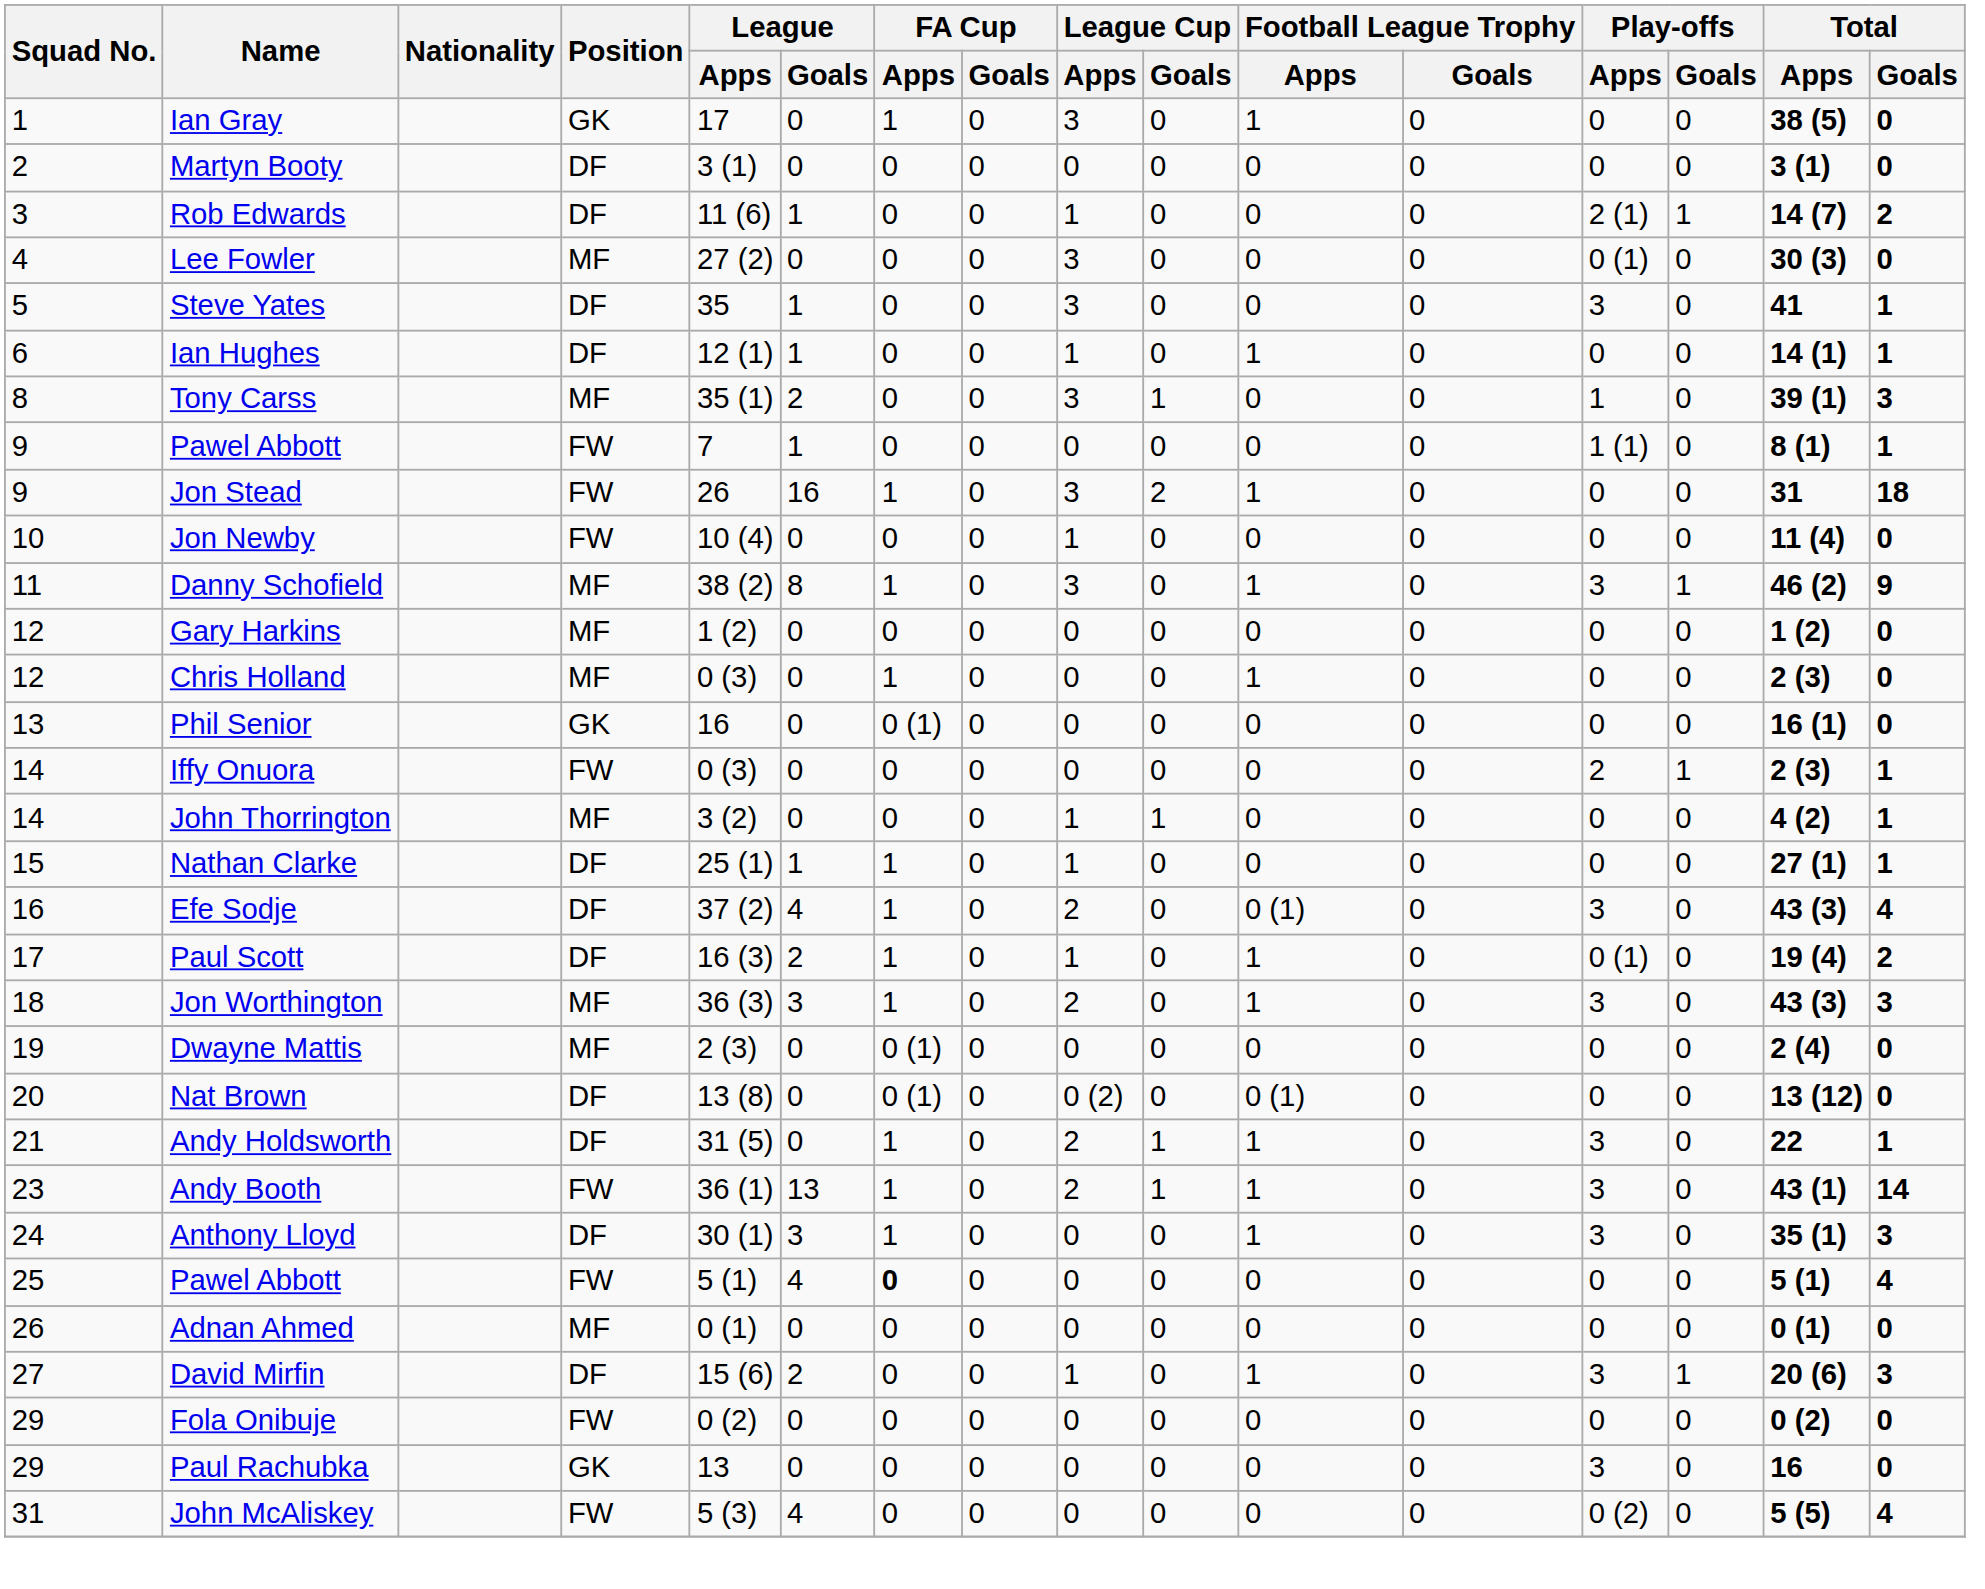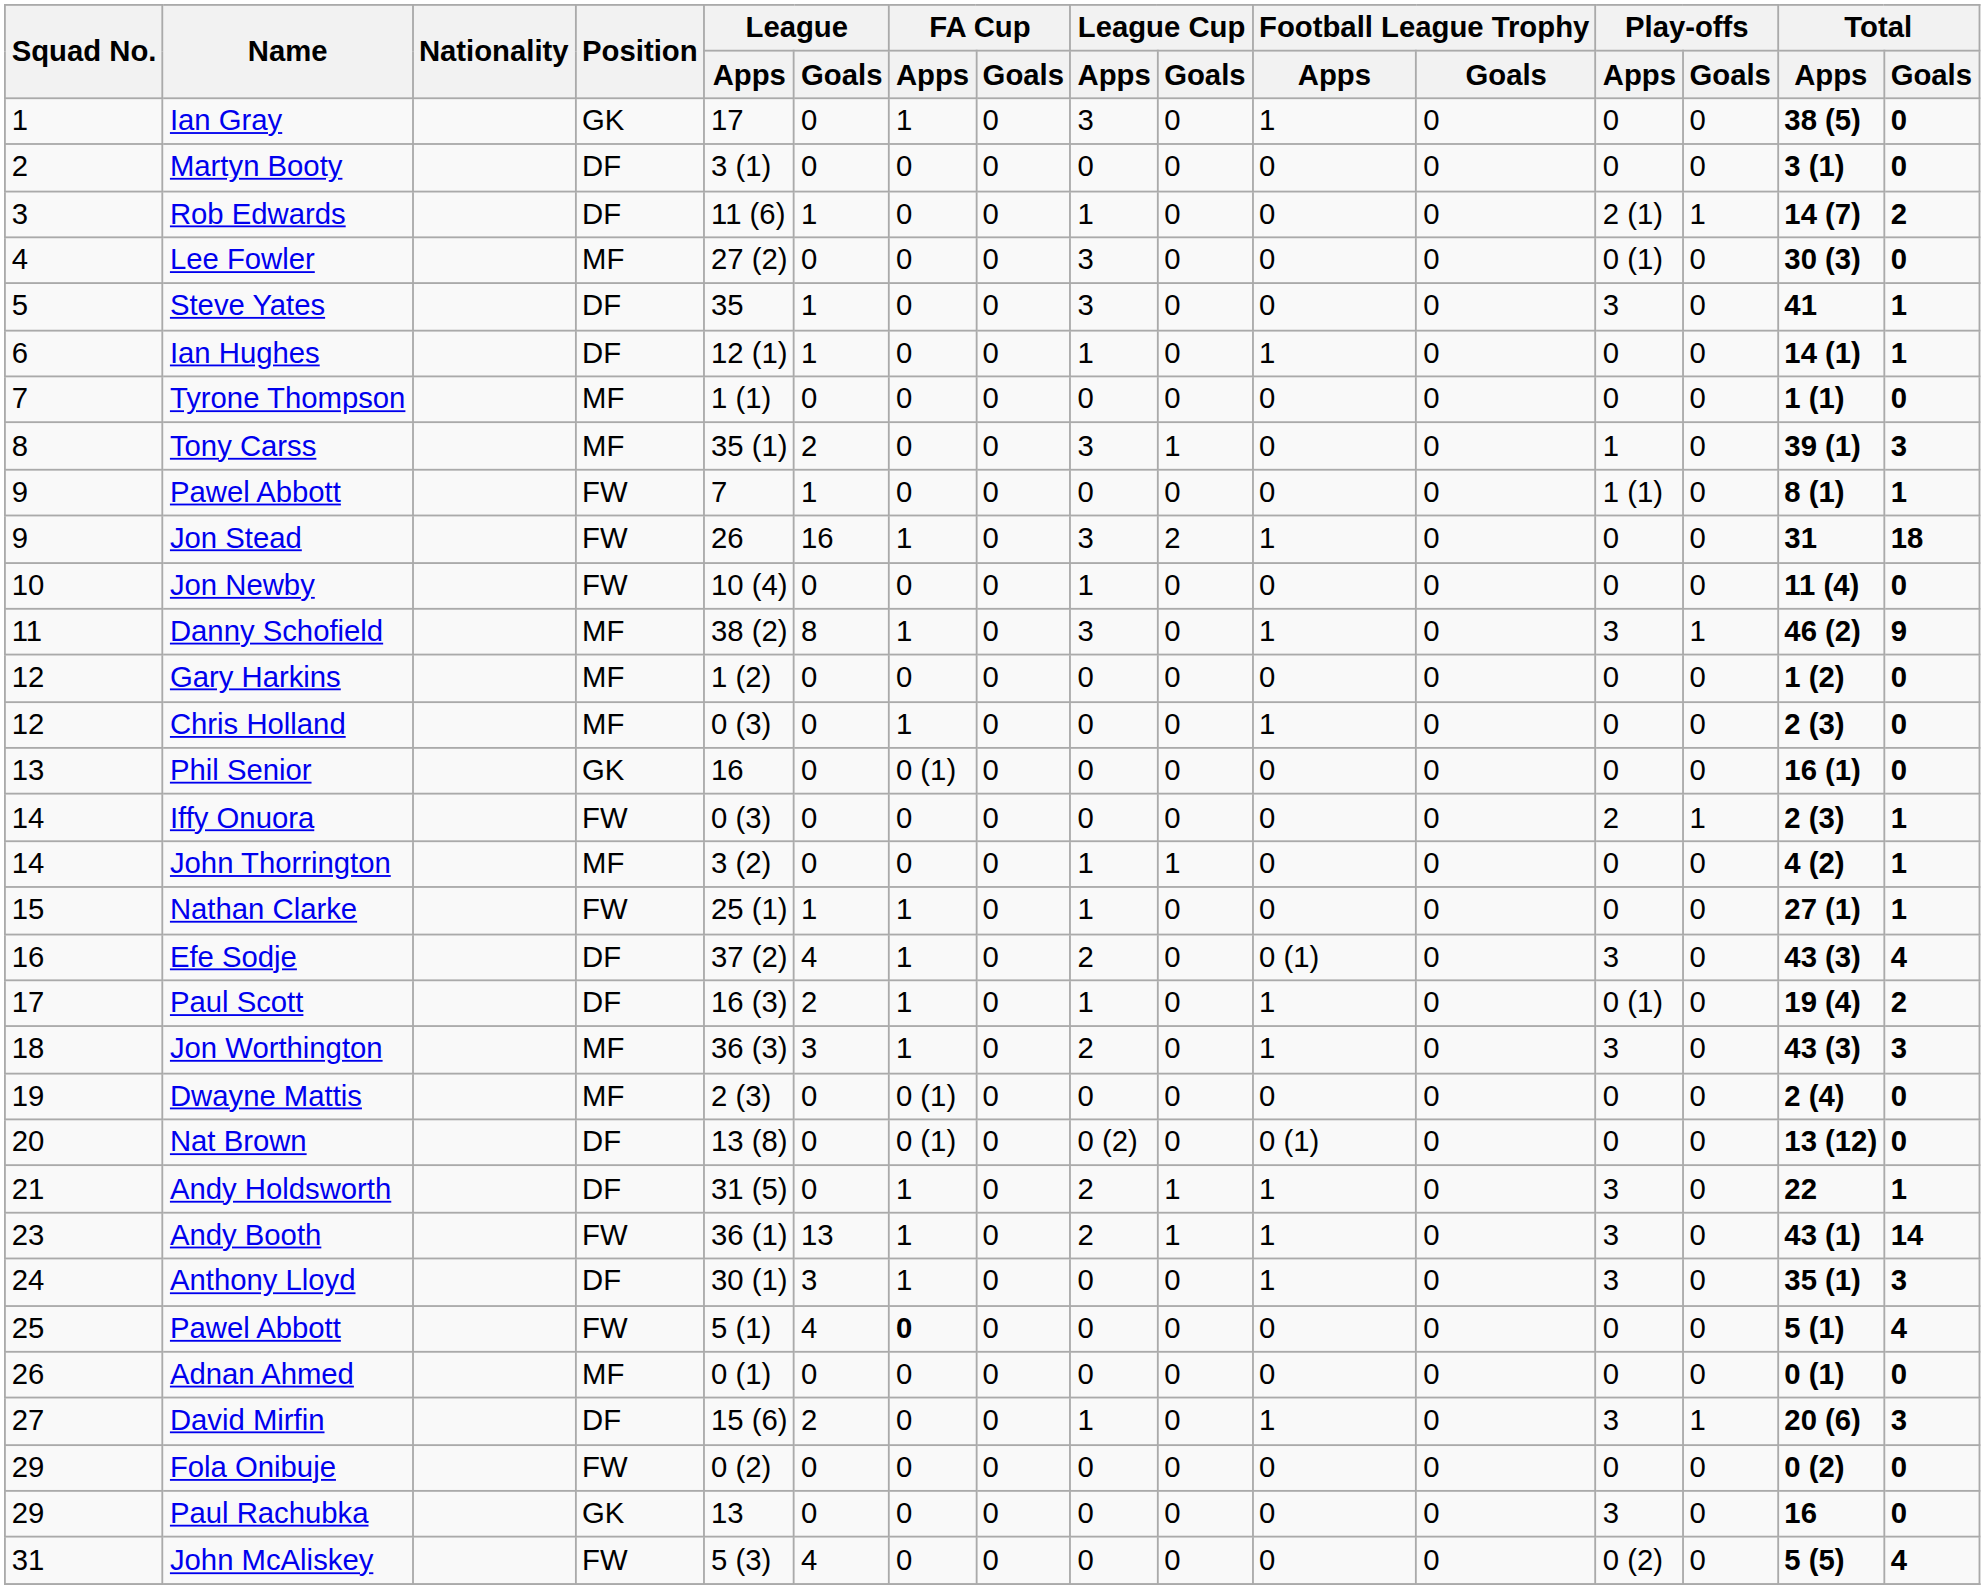 <table class="wikitable sortable">
 <tr>
 <th scope=col rowspan=2>Squad No.</th>
 <th scope=col rowspan=2>Name</th>
 <th scope=col rowspan=2>Nationality</th>
 <th scope=col rowspan=2>Position</th>
 <th colspan=2>League</th>
 <th colspan=2>FA Cup</th>
 <th colspan=2>League Cup</th>
 <th colspan=2>Football League Trophy</th>
 <th colspan=2>Play-offs</th>
 <th colspan=2>Total</th>
 </tr>
 <tr>
 <th>Apps</th>
 <th>Goals</th>
 <th>Apps</th>
 <th>Goals</th>
 <th>Apps</th>
 <th>Goals</th>
 <th>Apps</th>
 <th>Goals</th>
 <th>Apps</th>
 <th>Goals</th>
 <th>Apps</th>
 <th>Goals</th>
 </tr>
 <tr>
 <td>1</td>
 <td><a href='#'>Ian Gray</a></td>
 <td></td>
 <td>GK</td>
 <td>17</td>
 <td>0</td>
 <td>1</td>
 <td>0</td>
 <td>3</td>
 <td>0</td>
 <td>1</td>
 <td>0</td>
 <td>0</td>
 <td>0</td>
 <td><strong>38 (5)</strong></td>
 <td><strong>0</strong></td>
 </tr>
 <tr>
 <td>2</td>
 <td><a href='#'>Martyn Booty</a></td>
 <td></td>
 <td>DF</td>
 <td>3 (1)</td>
 <td>0</td>
 <td>0</td>
 <td>0</td>
 <td>0</td>
 <td>0</td>
 <td>0</td>
 <td>0</td>
 <td>0</td>
 <td>0</td>
 <td><strong>3 (1)</strong></td>
 <td><strong>0</strong></td>
 </tr>
 <tr>
 <td>3</td>
 <td><a href='#'>Rob Edwards</a></td>
 <td></td>
 <td>DF</td>
 <td>11 (6)</td>
 <td>1</td>
 <td>0</td>
 <td>0</td>
 <td>1</td>
 <td>0</td>
 <td>0</td>
 <td>0</td>
 <td>2 (1)</td>
 <td>1</td>
 <td><strong>14 (7)</strong></td>
 <td><strong>2</strong></td>
 </tr>
 <tr>
 <td>4</td>
 <td><a href='#'>Lee Fowler</a></td>
 <td></td>
 <td>MF</td>
 <td>27 (2)</td>
 <td>0</td>
 <td>0</td>
 <td>0</td>
 <td>3</td>
 <td>0</td>
 <td>0</td>
 <td>0</td>
 <td>0 (1)</td>
 <td>0</td>
 <td><strong>30 (3)</strong></td>
 <td><strong>0</strong></td>
 </tr>
 <tr>
 <td>5</td>
 <td><a href='#'>Steve Yates</a></td>
 <td></td>
 <td>DF</td>
 <td>35</td>
 <td>1</td>
 <td>0</td>
 <td>0</td>
 <td>3</td>
 <td>0</td>
 <td>0</td>
 <td>0</td>
 <td>3</td>
 <td>0</td>
 <td><strong>41</strong></td>
 <td><strong>1</strong></td>
 </tr>
 <tr>
 <td>6</td>
 <td><a href='#'>Ian Hughes</a></td>
 <td></td>
 <td>DF</td>
 <td>12 (1)</td>
 <td>1</td>
 <td>0</td>
 <td>0</td>
 <td>1</td>
 <td>0</td>
 <td>1</td>
 <td>0</td>
 <td>0</td>
 <td>0</td>
 <td><strong>14 (1)</strong></td>
 <td><strong>1</strong></td>
+</tr>
+<tr>
+<td>7</td>
+<td><a href='#'>Tyrone Thompson</a></td>
+<td></td>
+<td>MF</td>
+<td>1 (1)</td>
+<td>0</td>
+<td>0</td>
+<td>0</td>
+<td>0</td>
+<td>0</td>
+<td>0</td>
+<td>0</td>
+<td>0</td>
+<td>0</td>
+<td><strong>1 (1)</strong></td>
+<td><strong>0</strong></td>
 </tr>
 <tr>
 <td>8</td>
 <td><a href='#'>Tony Carss</a></td>
 <td></td>
 <td>MF</td>
 <td>35 (1)</td>
 <td>2</td>
 <td>0</td>
 <td>0</td>
 <td>3</td>
 <td>1</td>
 <td>0</td>
 <td>0</td>
 <td>1</td>
 <td>0</td>
 <td><strong>39 (1)</strong></td>
 <td><strong>3</strong></td>
 </tr>
 <tr>
 <td>9</td>
 <td><a href='#'>Pawel Abbott</a></td>
 <td></td>
 <td>FW</td>
 <td>7</td>
 <td>1</td>
 <td>0</td>
 <td>0</td>
 <td>0</td>
 <td>0</td>
 <td>0</td>
 <td>0</td>
 <td>1 (1)</td>
 <td>0</td>
 <td><strong>8 (1)</strong></td>
 <td><strong>1</strong></td>
 </tr>
 <tr>
 <td>9</td>
 <td><a href='#'>Jon Stead</a></td>
 <td></td>
 <td>FW</td>
 <td>26</td>
 <td>16</td>
 <td>1</td>
 <td>0</td>
 <td>3</td>
 <td>2</td>
 <td>1</td>
 <td>0</td>
 <td>0</td>
 <td>0</td>
 <td><strong>31</strong></td>
 <td><strong>18</strong></td>
 </tr>
 <tr>
 <td>10</td>
 <td><a href='#'>Jon Newby</a></td>
 <td></td>
 <td>FW</td>
 <td>10 (4)</td>
 <td>0</td>
 <td>0</td>
 <td>0</td>
 <td>1</td>
 <td>0</td>
 <td>0</td>
 <td>0</td>
 <td>0</td>
 <td>0</td>
 <td><strong>11 (4)</strong></td>
 <td><strong>0</strong></td>
 </tr>
 <tr>
 <td>11</td>
 <td><a href='#'>Danny Schofield</a></td>
 <td></td>
 <td>MF</td>
 <td>38 (2)</td>
 <td>8</td>
 <td>1</td>
 <td>0</td>
 <td>3</td>
 <td>0</td>
 <td>1</td>
 <td>0</td>
 <td>3</td>
 <td>1</td>
 <td><strong>46 (2)</strong></td>
 <td><strong>9</strong></td>
 </tr>
 <tr>
 <td>12</td>
 <td><a href='#'>Gary Harkins</a></td>
 <td></td>
 <td>MF</td>
 <td>1 (2)</td>
 <td>0</td>
 <td>0</td>
 <td>0</td>
 <td>0</td>
 <td>0</td>
 <td>0</td>
 <td>0</td>
 <td>0</td>
 <td>0</td>
 <td><strong>1 (2)</strong></td>
 <td><strong>0</strong></td>
 </tr>
 <tr>
 <td>12</td>
 <td><a href='#'>Chris Holland</a></td>
 <td></td>
 <td>MF</td>
 <td>0 (3)</td>
 <td>0</td>
 <td>1</td>
 <td>0</td>
 <td>0</td>
 <td>0</td>
 <td>1</td>
 <td>0</td>
 <td>0</td>
 <td>0</td>
 <td><strong>2 (3)</strong></td>
 <td><strong>0</strong></td>
 </tr>
 <tr>
 <td>13</td>
 <td><a href='#'>Phil Senior</a></td>
 <td></td>
 <td>GK</td>
 <td>16</td>
 <td>0</td>
 <td>0 (1)</td>
 <td>0</td>
 <td>0</td>
 <td>0</td>
 <td>0</td>
 <td>0</td>
 <td>0</td>
 <td>0</td>
 <td><strong>16 (1)</strong></td>
 <td><strong>0</strong></td>
 </tr>
 <tr>
 <td>14</td>
 <td><a href='#'>Iffy Onuora</a></td>
 <td></td>
 <td>FW</td>
 <td>0 (3)</td>
 <td>0</td>
 <td>0</td>
 <td>0</td>
 <td>0</td>
 <td>0</td>
 <td>0</td>
 <td>0</td>
 <td>2</td>
 <td>1</td>
 <td><strong>2 (3)</strong></td>
 <td><strong>1</strong></td>
 </tr>
 <tr>
 <td>14</td>
 <td><a href='#'>John Thorrington</a></td>
 <td></td>
 <td>MF</td>
 <td>3 (2)</td>
 <td>0</td>
 <td>0</td>
 <td>0</td>
 <td>1</td>
 <td>1</td>
 <td>0</td>
 <td>0</td>
 <td>0</td>
 <td>0</td>
 <td><strong>4 (2)</strong></td>
 <td><strong>1</strong></td>
 </tr>
 <tr>
 <td>15</td>
 <td><a href='#'>Nathan Clarke</a></td>
 <td></td>
-<td>DF</td>
+<td>FW</td>
 <td>25 (1)</td>
 <td>1</td>
 <td>1</td>
 <td>0</td>
 <td>1</td>
 <td>0</td>
 <td>0</td>
 <td>0</td>
 <td>0</td>
 <td>0</td>
 <td><strong>27 (1)</strong></td>
 <td><strong>1</strong></td>
 </tr>
 <tr>
 <td>16</td>
 <td><a href='#'>Efe Sodje</a></td>
 <td></td>
 <td>DF</td>
 <td>37 (2)</td>
 <td>4</td>
 <td>1</td>
 <td>0</td>
 <td>2</td>
 <td>0</td>
 <td>0 (1)</td>
 <td>0</td>
 <td>3</td>
 <td>0</td>
 <td><strong>43 (3)</strong></td>
 <td><strong>4</strong></td>
 </tr>
 <tr>
 <td>17</td>
 <td><a href='#'>Paul Scott</a></td>
 <td></td>
 <td>DF</td>
 <td>16 (3)</td>
 <td>2</td>
 <td>1</td>
 <td>0</td>
 <td>1</td>
 <td>0</td>
 <td>1</td>
 <td>0</td>
 <td>0 (1)</td>
 <td>0</td>
 <td><strong>19 (4)</strong></td>
 <td><strong>2</strong></td>
 </tr>
 <tr>
 <td>18</td>
 <td><a href='#'>Jon Worthington</a></td>
 <td></td>
 <td>MF</td>
 <td>36 (3)</td>
 <td>3</td>
 <td>1</td>
 <td>0</td>
 <td>2</td>
 <td>0</td>
 <td>1</td>
 <td>0</td>
 <td>3</td>
 <td>0</td>
 <td><strong>43 (3)</strong></td>
 <td><strong>3</strong></td>
 </tr>
 <tr>
 <td>19</td>
 <td><a href='#'>Dwayne Mattis</a></td>
 <td></td>
 <td>MF</td>
 <td>2 (3)</td>
 <td>0</td>
 <td>0 (1)</td>
 <td>0</td>
 <td>0</td>
 <td>0</td>
 <td>0</td>
 <td>0</td>
 <td>0</td>
 <td>0</td>
 <td><strong>2 (4)</strong></td>
 <td><strong>0</strong></td>
 </tr>
 <tr>
 <td>20</td>
 <td><a href='#'>Nat Brown</a></td>
 <td></td>
 <td>DF</td>
 <td>13 (8)</td>
 <td>0</td>
 <td>0 (1)</td>
 <td>0</td>
 <td>0 (2)</td>
 <td>0</td>
 <td>0 (1)</td>
 <td>0</td>
 <td>0</td>
 <td>0</td>
 <td><strong>13 (12)</strong></td>
 <td><strong>0</strong></td>
 </tr>
 <tr>
 <td>21</td>
 <td><a href='#'>Andy Holdsworth</a></td>
 <td></td>
 <td>DF</td>
 <td>31 (5)</td>
 <td>0</td>
 <td>1</td>
 <td>0</td>
 <td>2</td>
 <td>1</td>
 <td>1</td>
 <td>0</td>
 <td>3</td>
 <td>0</td>
 <td><strong>22</strong></td>
 <td><strong>1</strong></td>
 </tr>
 <tr>
 <td>23</td>
 <td><a href='#'>Andy Booth</a></td>
 <td></td>
 <td>FW</td>
 <td>36 (1)</td>
 <td>13</td>
 <td>1</td>
 <td>0</td>
 <td>2</td>
 <td>1</td>
 <td>1</td>
 <td>0</td>
 <td>3</td>
 <td>0</td>
 <td><strong>43 (1)</strong></td>
 <td><strong>14</strong></td>
 </tr>
 <tr>
 <td>24</td>
 <td><a href='#'>Anthony Lloyd</a></td>
 <td></td>
 <td>DF</td>
 <td>30 (1)</td>
 <td>3</td>
 <td>1</td>
 <td>0</td>
 <td>0</td>
 <td>0</td>
 <td>1</td>
 <td>0</td>
 <td>3</td>
 <td>0</td>
 <td><strong>35 (1)</strong></td>
 <td><strong>3</strong></td>
 </tr>
 <tr>
 <td>25</td>
 <td><a href='#'>Pawel Abbott</a></td>
 <td></td>
 <td>FW</td>
 <td>5 (1)</td>
 <td>4</td>
 <td><strong>0</strong></td>
 <td>0</td>
 <td>0</td>
 <td>0</td>
 <td>0</td>
 <td>0</td>
 <td>0</td>
 <td>0</td>
 <td><strong>5 (1)</strong></td>
 <td><strong>4</strong></td>
 </tr>
 <tr>
 <td>26</td>
 <td><a href='#'>Adnan Ahmed</a></td>
 <td></td>
 <td>MF</td>
 <td>0 (1)</td>
 <td>0</td>
 <td>0</td>
 <td>0</td>
 <td>0</td>
 <td>0</td>
 <td>0</td>
 <td>0</td>
 <td>0</td>
 <td>0</td>
 <td><strong>0 (1)</strong></td>
 <td><strong>0</strong></td>
 </tr>
 <tr>
 <td>27</td>
 <td><a href='#'>David Mirfin</a></td>
 <td></td>
 <td>DF</td>
 <td>15 (6)</td>
 <td>2</td>
 <td>0</td>
 <td>0</td>
 <td>1</td>
 <td>0</td>
 <td>1</td>
 <td>0</td>
 <td>3</td>
 <td>1</td>
 <td><strong>20 (6)</strong></td>
 <td><strong>3</strong></td>
 </tr>
 <tr>
 <td>29</td>
 <td><a href='#'>Fola Onibuje</a></td>
 <td></td>
 <td>FW</td>
 <td>0 (2)</td>
 <td>0</td>
 <td>0</td>
 <td>0</td>
 <td>0</td>
 <td>0</td>
 <td>0</td>
 <td>0</td>
 <td>0</td>
 <td>0</td>
 <td><strong>0 (2)</strong></td>
 <td><strong>0</strong></td>
 </tr>
 <tr>
 <td>29</td>
 <td><a href='#'>Paul Rachubka</a></td>
 <td></td>
 <td>GK</td>
 <td>13</td>
 <td>0</td>
 <td>0</td>
 <td>0</td>
 <td>0</td>
 <td>0</td>
 <td>0</td>
 <td>0</td>
 <td>3</td>
 <td>0</td>
 <td><strong>16</strong></td>
 <td><strong>0</strong></td>
 </tr>
 <tr>
 <td>31</td>
 <td><a href='#'>John McAliskey</a></td>
 <td></td>
 <td>FW</td>
 <td>5 (3)</td>
 <td>4</td>
 <td>0</td>
 <td>0</td>
 <td>0</td>
 <td>0</td>
 <td>0</td>
 <td>0</td>
 <td>0 (2)</td>
 <td>0</td>
 <td><strong>5 (5)</strong></td>
 <td><strong>4</strong></td>
 </tr>
 <tr>
 </tr>
 </table>
